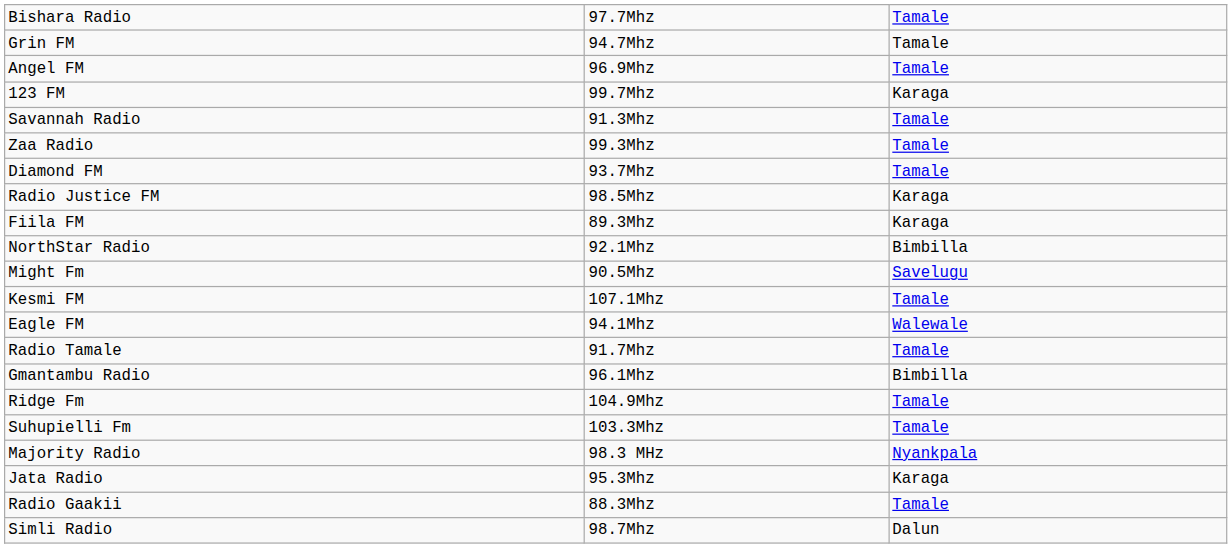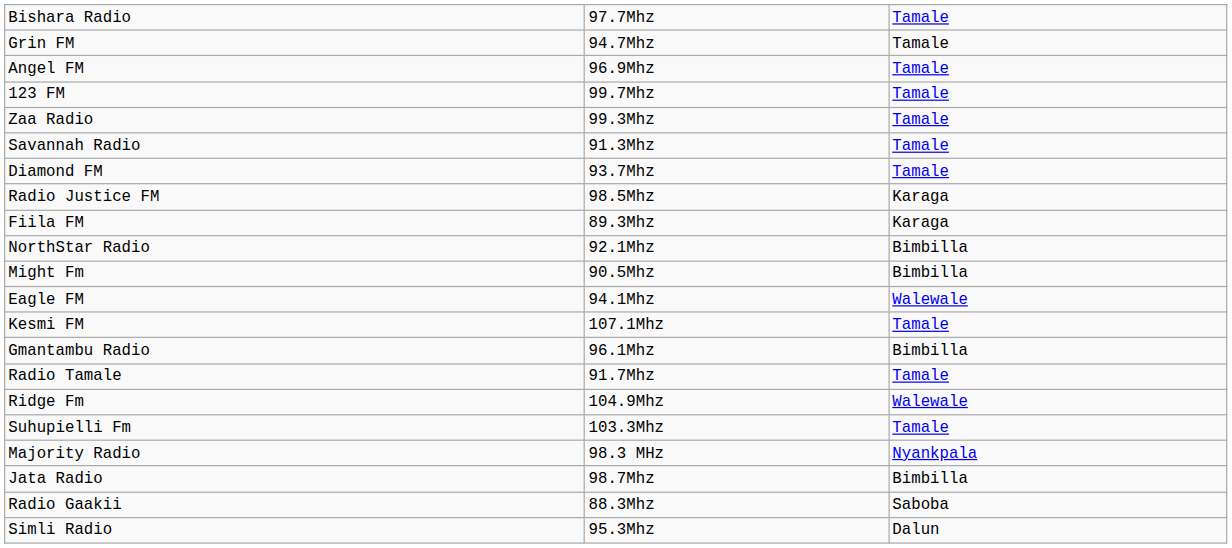 <table class="wikitable sortable" style="width:80%;">
 <tr>
 <td>Bishara Radio</td>
 <td>97.7Mhz</td>
 <td><a href='#'>Tamale</a></td>
 </tr>
 <tr>
 <td>Grin FM</td>
 <td>94.7Mhz</td>
 <td>Tamale</td>
 </tr>
 <tr>
 <td>Angel FM</td>
 <td>96.9Mhz</td>
 <td><a href='#'>Tamale</a></td>
 </tr>
 <tr>
 <td>123 FM</td>
 <td>99.7Mhz</td>
-<td>Karaga</td>
-</tr>
-<tr>
-<td>Savannah Radio</td>
-<td>91.3Mhz</td>
 <td><a href='#'>Tamale</a></td>
 </tr>
 <tr>
 <td>Zaa Radio</td>
 <td>99.3Mhz</td>
+<td><a href='#'>Tamale</a></td>
+</tr>
+<tr>
+<td>Savannah Radio</td>
+<td>91.3Mhz</td>
 <td><a href='#'>Tamale</a></td>
 </tr>
 <tr>
 <td>Diamond FM</td>
 <td>93.7Mhz</td>
 <td><a href='#'>Tamale</a></td>
 </tr>
 <tr>
 <td>Radio Justice FM</td>
 <td>98.5Mhz</td>
 <td>Karaga</td>
 </tr>
 <tr>
 <td>Fiila FM</td>
 <td>89.3Mhz</td>
 <td>Karaga</td>
 </tr>
 <tr>
 <td>NorthStar Radio</td>
 <td>92.1Mhz</td>
 <td>Bimbilla</td>
 </tr>
 <tr>
 <td>Might Fm</td>
 <td>90.5Mhz</td>
-<td><a href='#'>Savelugu</a></td>
-</tr>
-<tr>
-<td>Kesmi FM</td>
-<td>107.1Mhz</td>
-<td><a href='#'>Tamale</a></td>
+<td>Bimbilla</td>
 </tr>
 <tr>
 <td>Eagle FM</td>
 <td>94.1Mhz</td>
 <td><a href='#'>Walewale</a></td>
 </tr>
 <tr>
-<td>Radio Tamale</td>
-<td>91.7Mhz</td>
+<td>Kesmi FM</td>
+<td>107.1Mhz</td>
 <td><a href='#'>Tamale</a></td>
 </tr>
 <tr>
 <td>Gmantambu Radio</td>
 <td>96.1Mhz</td>
 <td>Bimbilla</td>
 </tr>
 <tr>
+<td>Radio Tamale</td>
+<td>91.7Mhz</td>
+<td><a href='#'>Tamale</a></td>
+</tr>
+<tr>
 <td>Ridge Fm</td>
 <td>104.9Mhz</td>
-<td><a href='#'>Tamale</a></td>
+<td><a href='#'>Walewale</a></td>
 </tr>
 <tr>
 <td>Suhupielli Fm</td>
 <td>103.3Mhz</td>
 <td><a href='#'>Tamale</a></td>
 </tr>
 <tr>
 <td>Majority Radio</td>
 <td>98.3 MHz</td>
 <td><a href='#'>Nyankpala</a></td>
 </tr>
 <tr>
 <td>Jata Radio</td>
-<td>95.3Mhz</td>
-<td>Karaga</td>
+<td>98.7Mhz</td>
+<td>Bimbilla</td>
 </tr>
 <tr>
 <td>Radio Gaakii</td>
 <td>88.3Mhz</td>
-<td><a href='#'>Tamale</a></td>
+<td>Saboba</td>
 </tr>
 <tr>
 <td>Simli Radio</td>
-<td>98.7Mhz</td>
+<td>95.3Mhz</td>
 <td>Dalun</td>
 </tr>
 </table>
